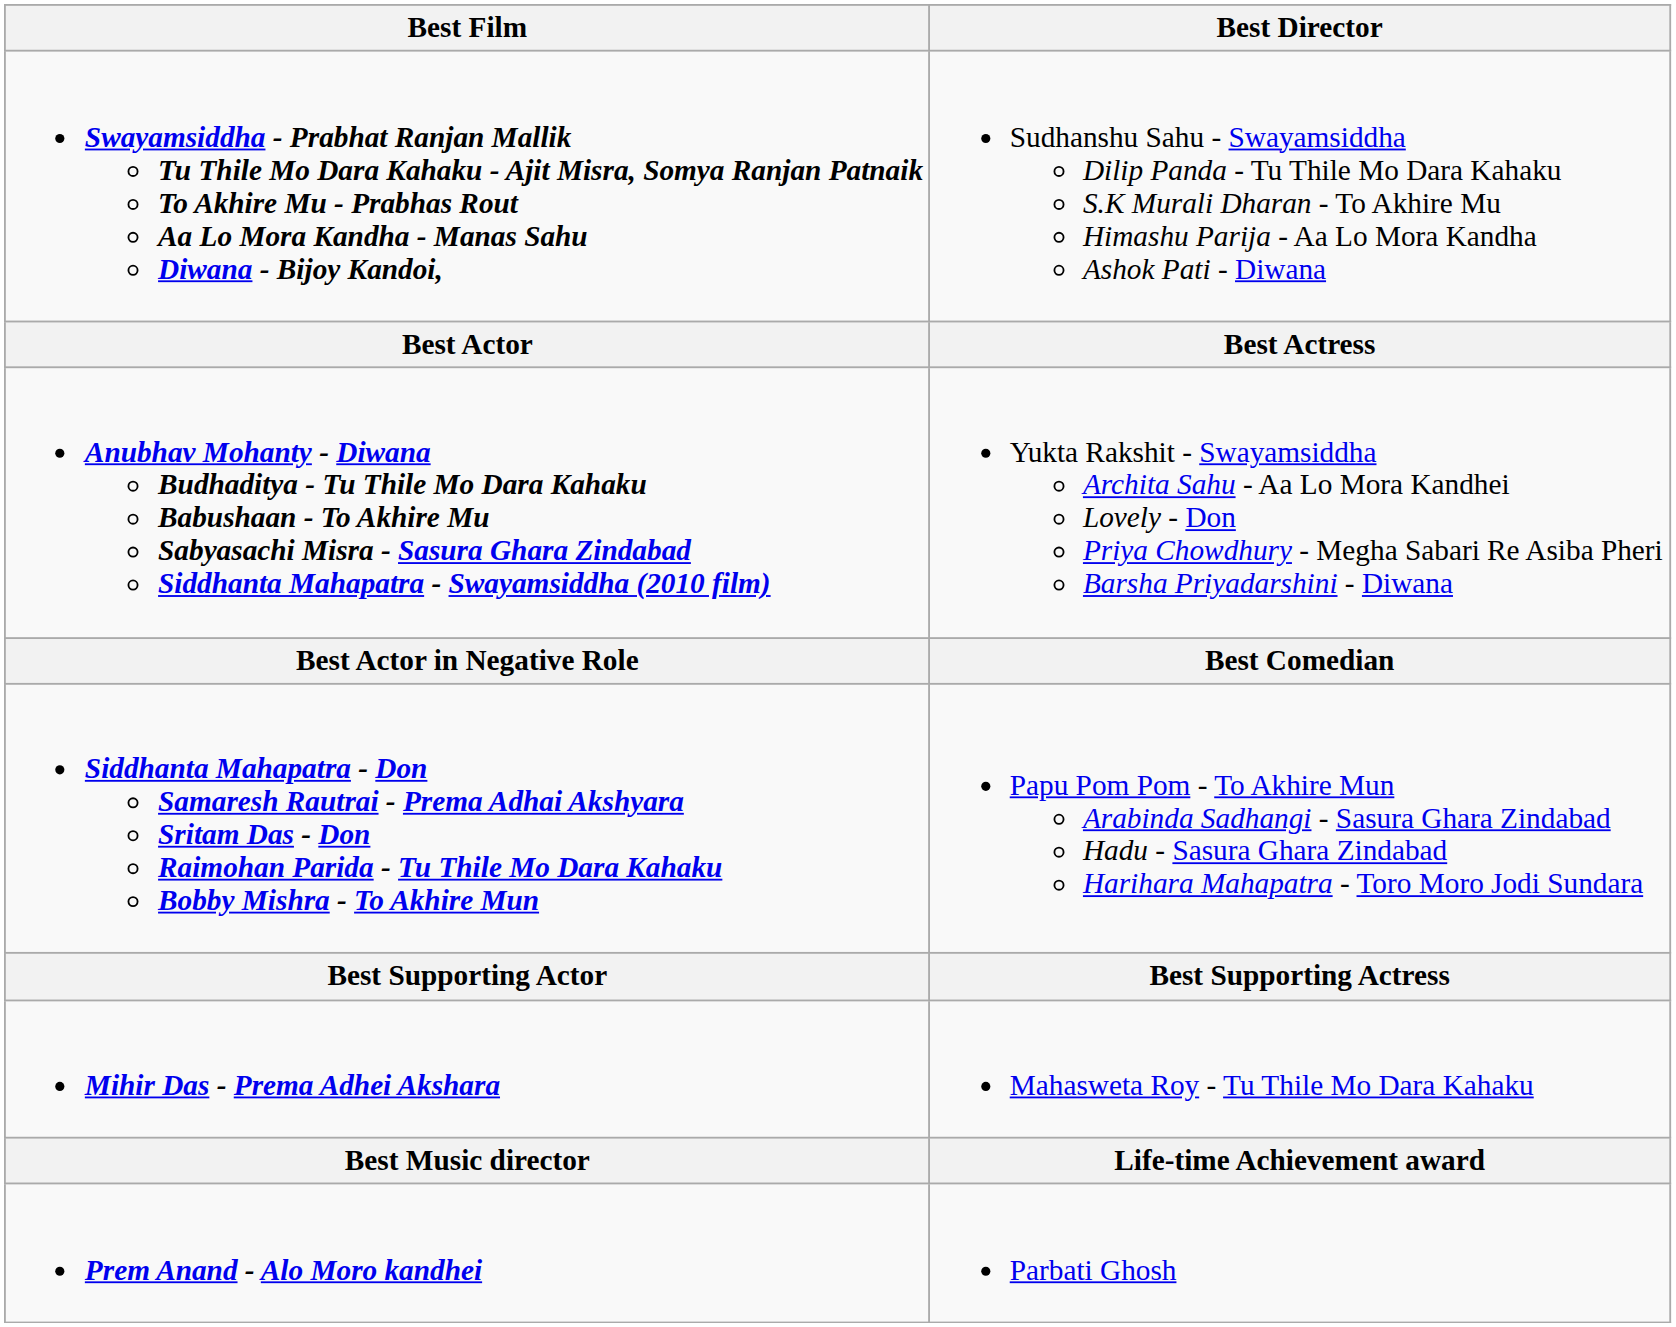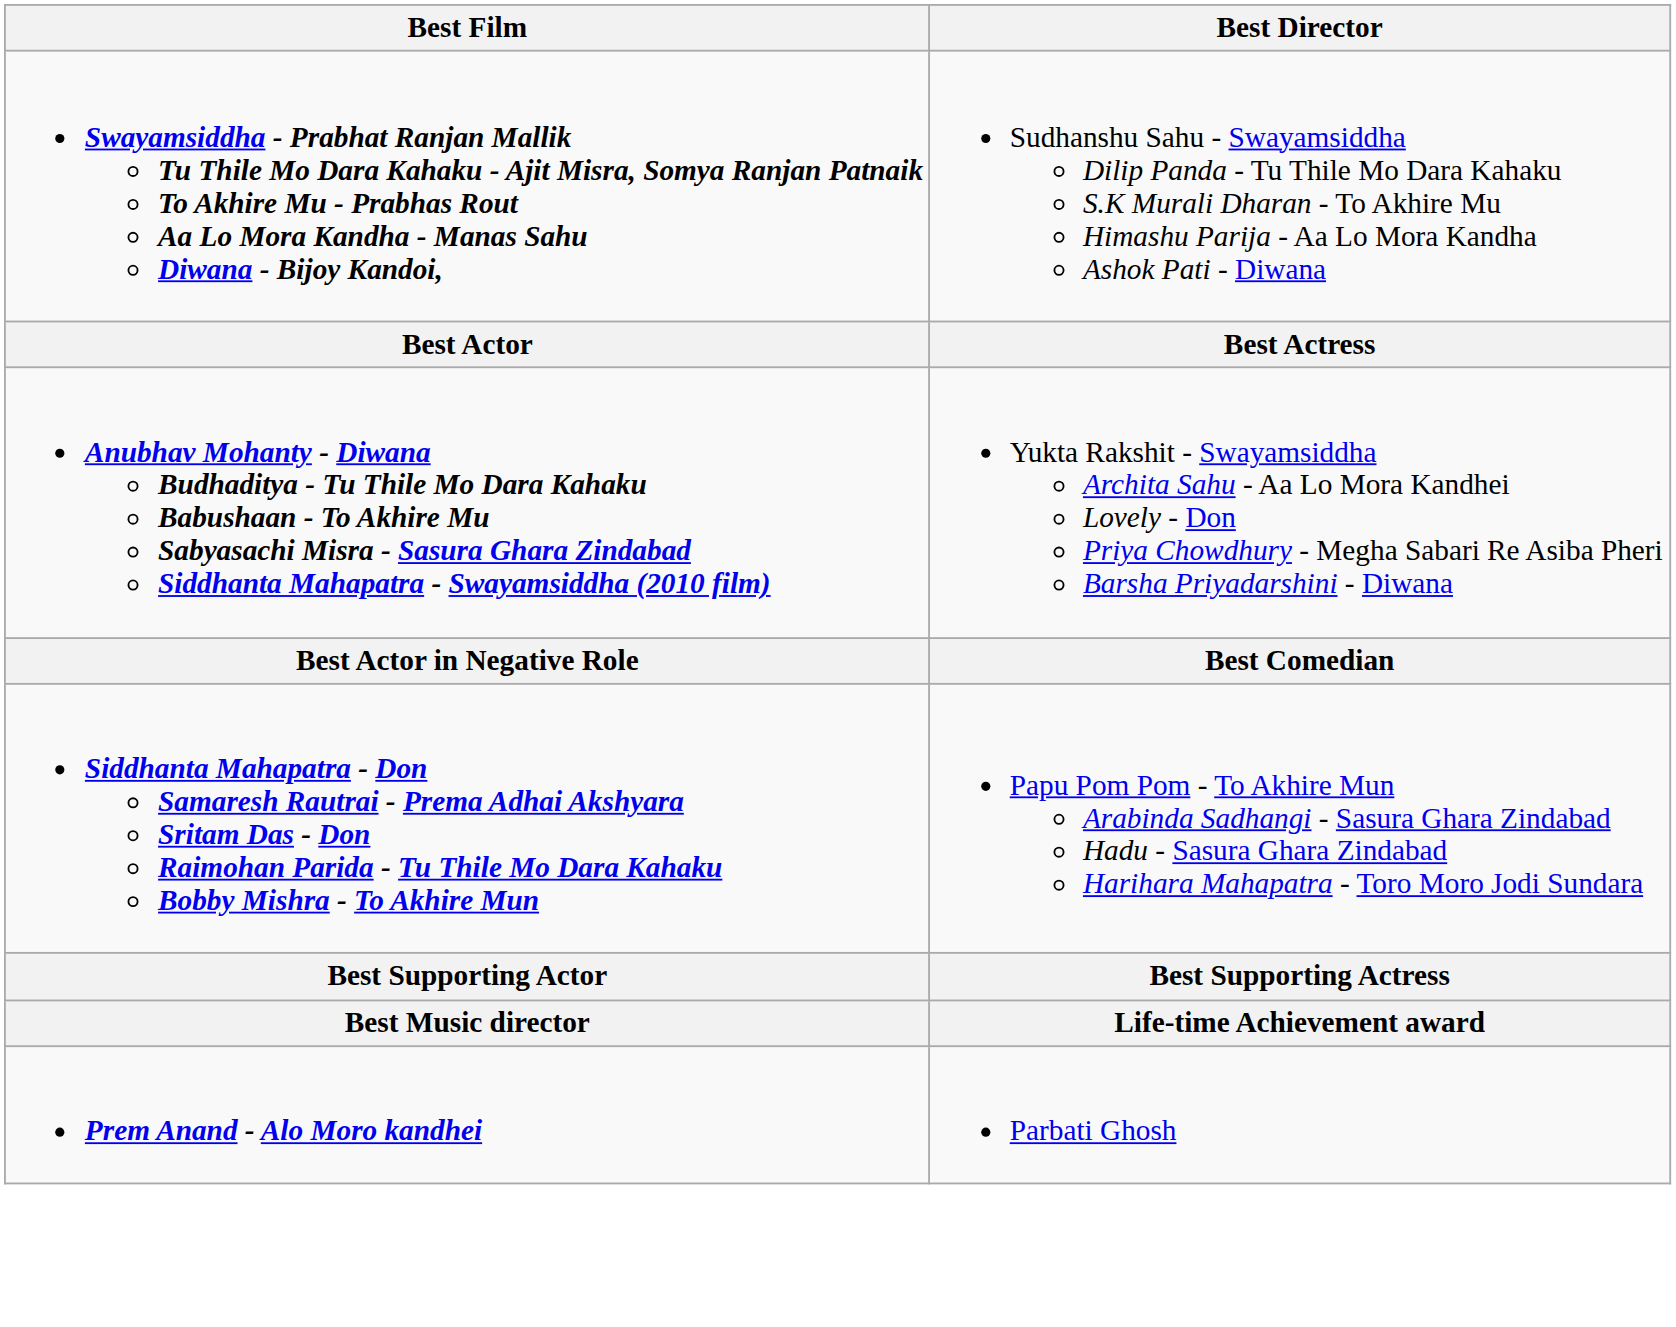 <table class="wikitable" |>
 <tr>
 <th align="center">Best Film</th>
 <th align="center">Best Director</th>
 </tr>
 <tr>
 <td valign="top"><br><ul><li><strong><em><a href='#'>Swayamsiddha</a> <em> - Prabhat Ranjan Mallik<strong><ul><li></em>Tu Thile Mo Dara Kahaku <em> - Ajit Misra, Somya Ranjan Patnaik</li><li></em>To Akhire Mu<em> - Prabhas Rout</li><li></em>Aa Lo Mora Kandha<em> - Manas Sahu</li><li></em><a href='#'>Diwana</a><em> - Bijoy Kandoi,</li></ul></li></ul></td>
 <td valign="top"><br><ul><li></em></strong>Sudhanshu Sahu</em> - <a href='#'>Swayamsiddha</a></strong><ul><li><em>Dilip Panda</em> - Tu Thile Mo Dara Kahaku</li><li><em>S.K Murali Dharan</em> - To Akhire Mu</li><li><em>Himashu Parija</em> - Aa Lo Mora Kandha</li><li><em>Ashok Pati </em> - <a href='#'>Diwana</a></li></ul></li></ul></td>
 </tr>
 <tr>
 <th align="center">Best Actor</th>
 <th align="center">Best Actress</th>
 </tr>
 <tr>
 <td><br><ul><li><strong><em><a href='#'>Anubhav Mohanty</a><em> - <a href='#'>Diwana</a><strong><ul><li></em>Budhaditya <em> - Tu Thile Mo Dara Kahaku</li><li></em>Babushaan<em> - To Akhire Mu</li><li></em>Sabyasachi Misra<em> - <a href='#'>Sasura Ghara Zindabad</a></li><li></em><a href='#'>Siddhanta Mahapatra</a> <em> - </em><a href='#'>Swayamsiddha (2010 film)</a><em></li></ul></li></ul></td>
 <td><br><ul><li></em></strong>Yukta Rakshit</em> - <a href='#'>Swayamsiddha</a></strong><ul><li><em><a href='#'>Archita Sahu</a></em> - Aa Lo Mora Kandhei</li><li><em>Lovely</em> - <a href='#'>Don</a></li><li><em><a href='#'>Priya Chowdhury</a></em> - Megha Sabari Re Asiba Pheri</li><li><em><a href='#'>Barsha Priyadarshini</a> </em> - <a href='#'>Diwana</a></li></ul></li></ul></td>
 </tr>
 <tr>
 <th align="center">Best Actor in Negative Role</th>
 <th align="center">Best Comedian</th>
 </tr>
 <tr>
 <td><br><ul><li><strong><em><a href='#'>Siddhanta Mahapatra</a><em> - <a href='#'>Don</a><strong><ul><li></em><a href='#'>Samaresh Rautrai</a><em> - <a href='#'>Prema Adhai Akshyara</a></li><li></em><a href='#'>Sritam Das</a><em> - <a href='#'>Don</a></li><li></em><a href='#'>Raimohan Parida</a><em> - <a href='#'>Tu Thile Mo Dara Kahaku</a></li><li></em><a href='#'>Bobby Mishra</a><em> - <a href='#'>To Akhire Mun</a></li></ul></li></ul></td>
 <td><br><ul><li></em></strong><a href='#'>Papu Pom Pom</a></em> - <a href='#'>To Akhire Mun</a></strong><ul><li><em><a href='#'>Arabinda Sadhangi</a></em> - <a href='#'>Sasura Ghara Zindabad</a></li><li><em>Hadu</em> - <a href='#'>Sasura Ghara Zindabad</a></li><li><em><a href='#'>Harihara Mahapatra</a></em> - <a href='#'>Toro Moro Jodi Sundara</a></li></ul></li></ul></td>
 </tr>
 <tr>
 <th align="center">Best Supporting Actor</th>
 <th align="center">Best Supporting Actress</th>
 </tr>
 <tr>
-<td><br><ul><li><strong><em><a href='#'>Mihir Das</a><em> - <a href='#'>Prema Adhei Akshara</a><strong></li></ul></td>
-<td><br><ul><li></em></strong><a href='#'>Mahasweta Roy</a></em> - <a href='#'>Tu Thile Mo Dara Kahaku</a></strong></li></ul></td>
-</tr>
-<tr>
 <th align="center">Best Music director</th>
 <th align="center">Life-time Achievement award</th>
 </tr>
 <tr>
 <td><br><ul><li><strong><em><a href='#'>Prem Anand</a><em> - <a href='#'>Alo Moro kandhei</a><strong></li></ul></td>
 <td><br><ul><li></em></strong><a href='#'>Parbati Ghosh</a><strong><em></li></ul></td>
 </tr>
 </table>
